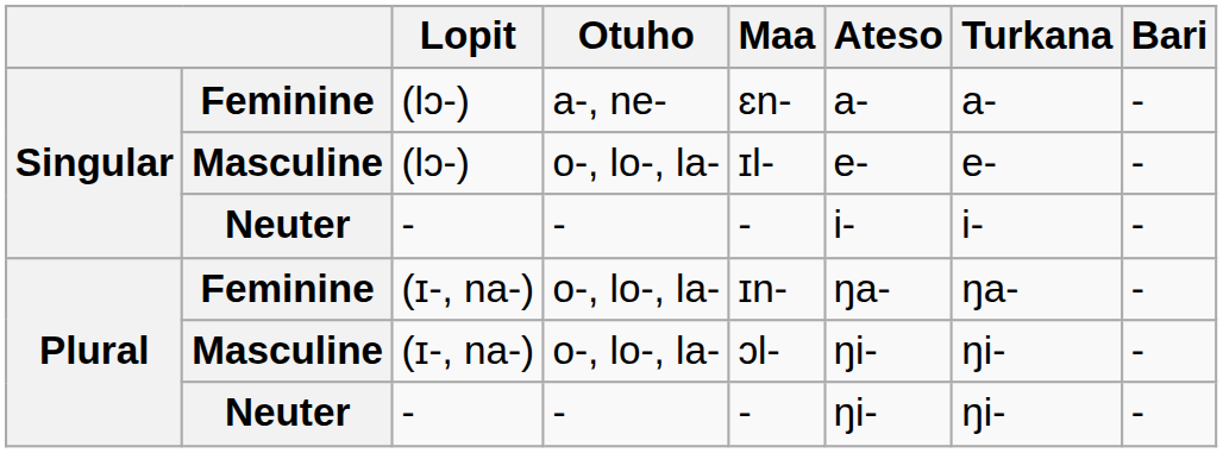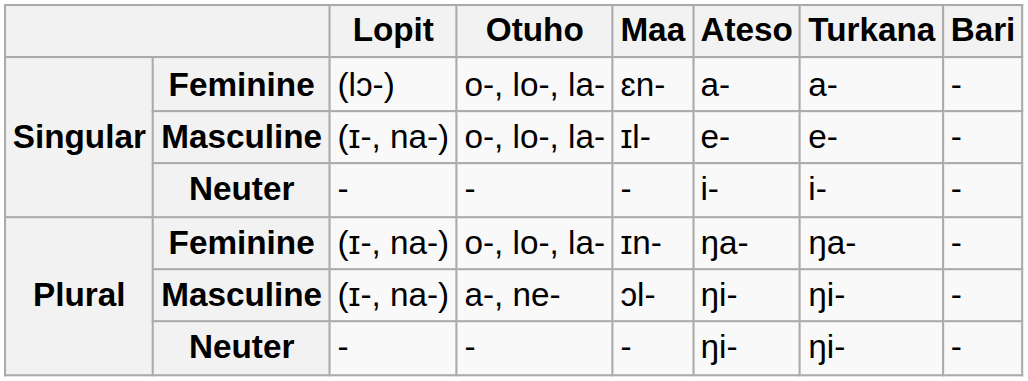 <table class="wikitable">
 <tr>
 <th colspan="2"></th>
 <th>Lopit</th>
 <th>Otuho</th>
 <th>Maa</th>
 <th>Ateso</th>
 <th>Turkana</th>
 <th>Bari</th>
 </tr>
 <tr>
 <th rowspan="3">Singular</th>
 <th>Feminine</th>
 <td>(lɔ-)</td>
-<td>a-, ne-</td>
+<td>o-, lo-, la-</td>
 <td>ɛn-</td>
 <td>a-</td>
 <td>a-</td>
 <td>-</td>
 </tr>
 <tr>
 <th>Masculine</th>
-<td>(lɔ-)</td>
+<td>(ɪ-, na-)</td>
 <td>o-, lo-, la-</td>
 <td>ɪl-</td>
 <td>e-</td>
 <td>e-</td>
 <td>-</td>
 </tr>
 <tr>
 <th>Neuter</th>
 <td>-</td>
 <td>-</td>
 <td>-</td>
 <td>i-</td>
 <td>i-</td>
 <td>-</td>
 </tr>
 <tr>
 <th rowspan="3">Plural</th>
 <th>Feminine</th>
 <td>(ɪ-, na-)</td>
 <td>o-, lo-, la-</td>
 <td>ɪn-</td>
 <td>ŋa-</td>
 <td>ŋa-</td>
 <td>-</td>
 </tr>
 <tr>
 <th>Masculine</th>
 <td>(ɪ-, na-)</td>
-<td>o-, lo-, la-</td>
+<td>a-, ne-</td>
 <td>ɔl-</td>
 <td>ŋi-</td>
 <td>ŋi-</td>
 <td>-</td>
 </tr>
 <tr>
 <th>Neuter</th>
 <td>-</td>
 <td>-</td>
 <td>-</td>
 <td>ŋi-</td>
 <td>ŋi-</td>
 <td>-</td>
 </tr>
 </table>
